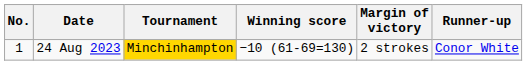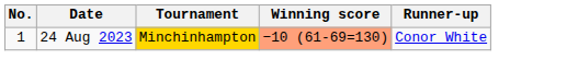 <table class="wikitable" style="font-size:95%;">
 <tr>
 <th>No.</th>
 <th>Date</th>
 <th>Tournament</th>
 <th>Winning score</th>
-<th>Margin of<br>victory</th>
 <th>Runner-up</th>
 </tr>
 <tr>
 <td align=center>1</td>
 <td align=right>24 Aug <a href='#'>2023</a></td>
 <td style="background: gold;">Minchinhampton</td>
-<td>−10 (61-69=130)</td>
-<td>2 strokes</td>
+<td style="background: lightsalmon;">−10 (61-69=130)</td>
 <td> <a href='#'>Conor White</a></td>
 </tr>
 </table>
